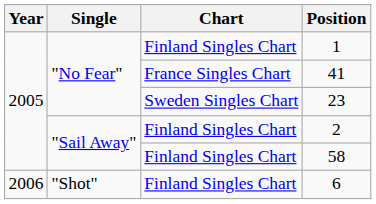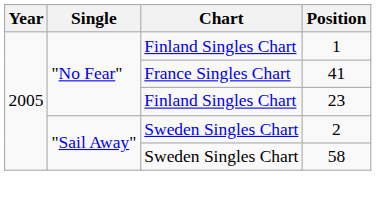 <table class="wikitable">
 <tr>
 <th>Year</th>
 <th>Single</th>
 <th>Chart</th>
 <th>Position</th>
 </tr>
 <tr>
 <td rowspan="5">2005</td>
 <td rowspan="3">"<a href='#'>No Fear</a>"</td>
 <td><a href='#'>Finland Singles Chart</a></td>
 <td align="center">1</td>
 </tr>
 <tr>
 <td><a href='#'>France Singles Chart</a></td>
 <td align="center">41</td>
 </tr>
 <tr>
-<td><a href='#'>Sweden Singles Chart</a></td>
+<td><a href='#'>Finland Singles Chart</a></td>
 <td align="center">23</td>
 </tr>
 <tr>
 <td rowspan="2">"<a href='#'>Sail Away</a>"</td>
-<td><a href='#'>Finland Singles Chart</a></td>
+<td><a href='#'>Sweden Singles Chart</a></td>
 <td align="center">2</td>
 </tr>
 <tr>
-<td><a href='#'>Finland Singles Chart</a></td>
+<td>Sweden Singles Chart</td>
 <td align="center">58</td>
 </tr>
-<tr>
-<td>2006</td>
-<td>"Shot"</td>
-<td><a href='#'>Finland Singles Chart</a></td>
-<td align="center">6</td>
-</tr>
 </table>
